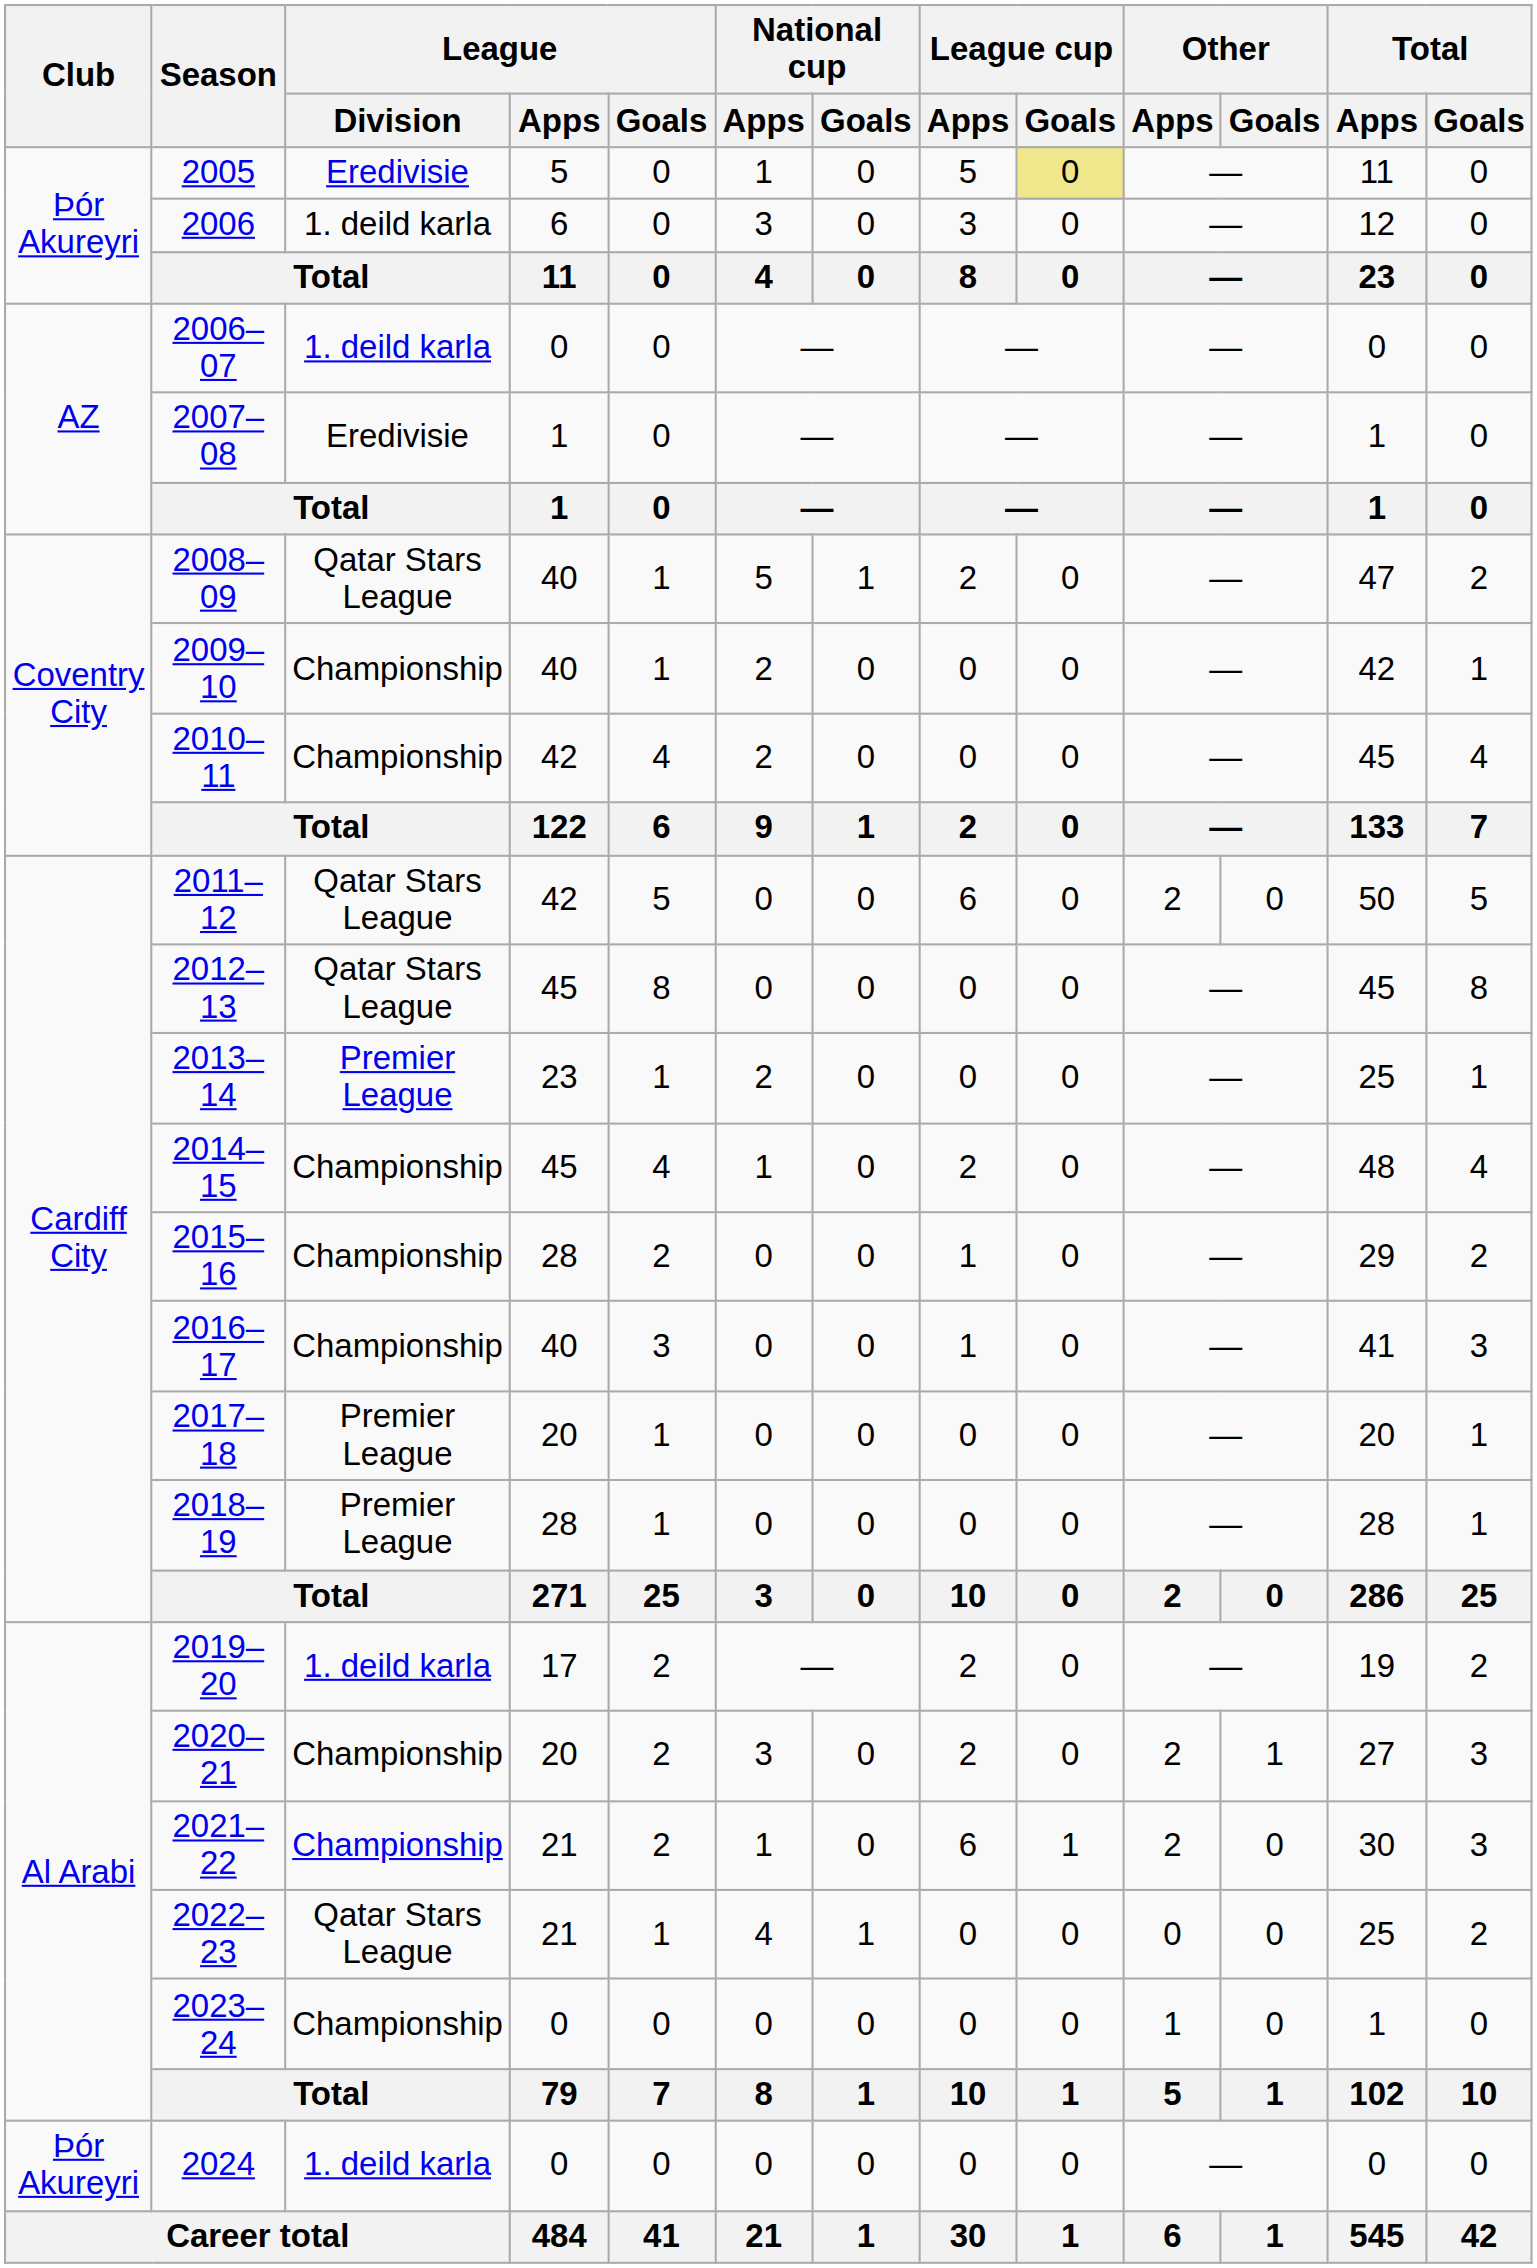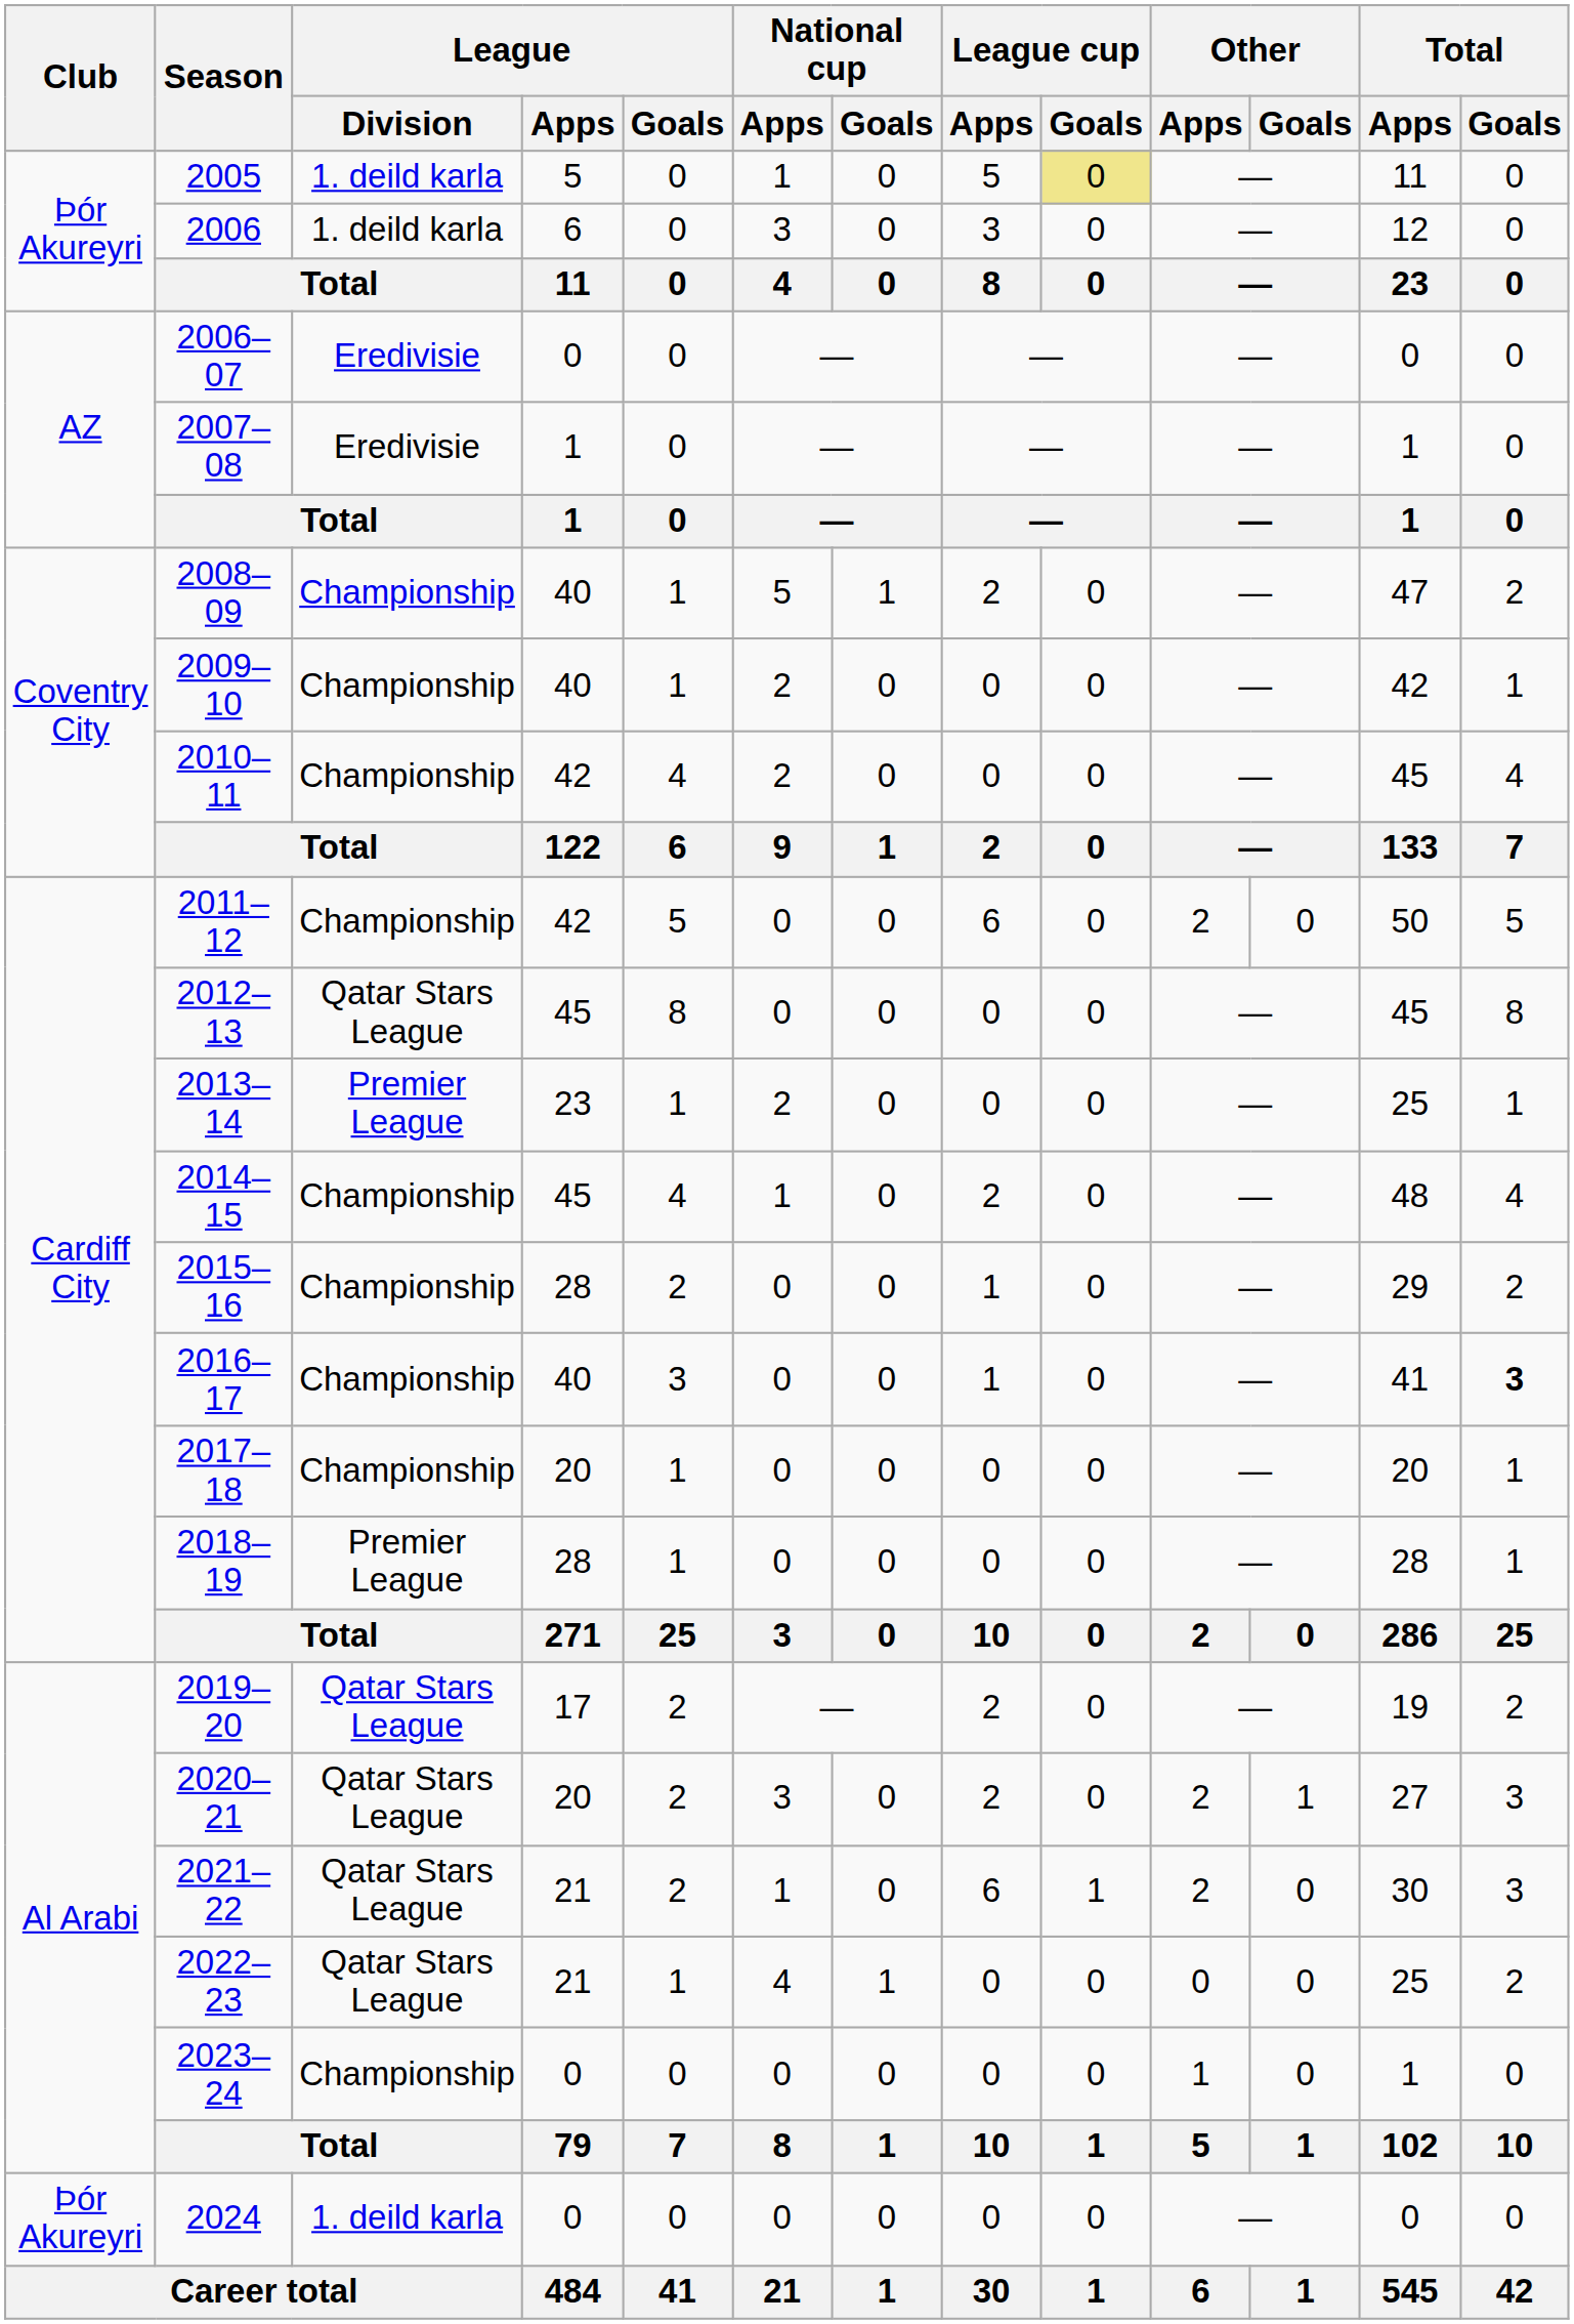 <table class="wikitable" style="text-align:center">
 <tr>
 <th rowspan="2">Club</th>
 <th rowspan="2">Season</th>
 <th colspan="3">League</th>
 <th colspan="2">National cup</th>
 <th colspan="2">League cup</th>
 <th colspan="2">Other</th>
 <th colspan="2">Total</th>
 </tr>
 <tr>
 <th>Division</th>
 <th>Apps</th>
 <th>Goals</th>
 <th>Apps</th>
 <th>Goals</th>
 <th>Apps</th>
 <th>Goals</th>
 <th>Apps</th>
 <th>Goals</th>
 <th>Apps</th>
 <th>Goals</th>
 </tr>
 <tr>
 <td rowspan="3"><a href='#'>Þór Akureyri</a></td>
 <td><a href='#'>2005</a></td>
-<td><a href='#'>Eredivisie</a></td>
+<td><a href='#'>1. deild karla</a></td>
 <td>5</td>
 <td>0</td>
 <td>1</td>
 <td>0</td>
 <td>5</td>
 <td style="background: khaki;">0</td>
 <td colspan="2">—</td>
 <td>11</td>
 <td>0</td>
 </tr>
 <tr>
 <td><a href='#'>2006</a></td>
 <td>1. deild karla</td>
 <td>6</td>
 <td>0</td>
 <td>3</td>
 <td>0</td>
 <td>3</td>
 <td>0</td>
 <td colspan="2">—</td>
 <td>12</td>
 <td>0</td>
 </tr>
 <tr>
 <th colspan="2">Total</th>
 <th>11</th>
 <th>0</th>
 <th>4</th>
 <th>0</th>
 <th>8</th>
 <th>0</th>
 <th colspan="2">—</th>
 <th>23</th>
 <th>0</th>
 </tr>
 <tr>
 <td rowspan="3"><a href='#'>AZ</a></td>
 <td><a href='#'>2006–07</a></td>
-<td><a href='#'>1. deild karla</a></td>
+<td><a href='#'>Eredivisie</a></td>
 <td>0</td>
 <td>0</td>
 <td colspan="2">—</td>
 <td colspan="2">—</td>
 <td colspan="2">—</td>
 <td>0</td>
 <td>0</td>
 </tr>
 <tr>
 <td><a href='#'>2007–08</a></td>
 <td>Eredivisie</td>
 <td>1</td>
 <td>0</td>
 <td colspan="2">—</td>
 <td colspan="2">—</td>
 <td colspan="2">—</td>
 <td>1</td>
 <td>0</td>
 </tr>
 <tr>
 <th colspan="2">Total</th>
 <th>1</th>
 <th>0</th>
 <th colspan="2">—</th>
 <th colspan="2">—</th>
 <th colspan="2">—</th>
 <th>1</th>
 <th>0</th>
 </tr>
 <tr>
 <td rowspan="4"><a href='#'>Coventry City</a></td>
 <td><a href='#'>2008–09</a></td>
-<td>Qatar Stars League</td>
+<td><a href='#'>Championship</a></td>
 <td>40</td>
 <td>1</td>
 <td>5</td>
 <td>1</td>
 <td>2</td>
 <td>0</td>
 <td colspan="2">—</td>
 <td>47</td>
 <td>2</td>
 </tr>
 <tr>
 <td><a href='#'>2009–10</a></td>
 <td>Championship</td>
 <td>40</td>
 <td>1</td>
 <td>2</td>
 <td>0</td>
 <td>0</td>
 <td>0</td>
 <td colspan="2">—</td>
 <td>42</td>
 <td>1</td>
 </tr>
 <tr>
 <td><a href='#'>2010–11</a></td>
 <td>Championship</td>
 <td>42</td>
 <td>4</td>
 <td>2</td>
 <td>0</td>
 <td>0</td>
 <td>0</td>
 <td colspan="2">—</td>
 <td>45</td>
 <td>4</td>
 </tr>
 <tr>
 <th colspan="2">Total</th>
 <th>122</th>
 <th>6</th>
 <th>9</th>
 <th>1</th>
 <th>2</th>
 <th>0</th>
 <th colspan="2">—</th>
 <th>133</th>
 <th>7</th>
 </tr>
 <tr>
 <td rowspan="9"><a href='#'>Cardiff City</a></td>
 <td><a href='#'>2011–12</a></td>
-<td>Qatar Stars League</td>
+<td>Championship</td>
 <td>42</td>
 <td>5</td>
 <td>0</td>
 <td>0</td>
 <td>6</td>
 <td>0</td>
 <td>2</td>
 <td>0</td>
 <td>50</td>
 <td>5</td>
 </tr>
 <tr>
 <td><a href='#'>2012–13</a></td>
 <td>Qatar Stars League</td>
 <td>45</td>
 <td>8</td>
 <td>0</td>
 <td>0</td>
 <td>0</td>
 <td>0</td>
 <td colspan="2">—</td>
 <td>45</td>
 <td>8</td>
 </tr>
 <tr>
 <td><a href='#'>2013–14</a></td>
 <td><a href='#'>Premier League</a></td>
 <td>23</td>
 <td>1</td>
 <td>2</td>
 <td>0</td>
 <td>0</td>
 <td>0</td>
 <td colspan="2">—</td>
 <td>25</td>
 <td>1</td>
 </tr>
 <tr>
 <td><a href='#'>2014–15</a></td>
 <td>Championship</td>
 <td>45</td>
 <td>4</td>
 <td>1</td>
 <td>0</td>
 <td>2</td>
 <td>0</td>
 <td colspan="2">—</td>
 <td>48</td>
 <td>4</td>
 </tr>
 <tr>
 <td><a href='#'>2015–16</a></td>
 <td>Championship</td>
 <td>28</td>
 <td>2</td>
 <td>0</td>
 <td>0</td>
 <td>1</td>
 <td>0</td>
 <td colspan="2">—</td>
 <td>29</td>
 <td>2</td>
 </tr>
 <tr>
 <td><a href='#'>2016–17</a></td>
 <td>Championship</td>
 <td>40</td>
 <td>3</td>
 <td>0</td>
 <td>0</td>
 <td>1</td>
 <td>0</td>
 <td colspan="2">—</td>
 <td>41</td>
-<td>3</td>
+<td><strong>3</strong></td>
 </tr>
 <tr>
 <td><a href='#'>2017–18</a></td>
-<td>Premier League</td>
+<td>Championship</td>
 <td>20</td>
 <td>1</td>
 <td>0</td>
 <td>0</td>
 <td>0</td>
 <td>0</td>
 <td colspan="2">—</td>
 <td>20</td>
 <td>1</td>
 </tr>
 <tr>
 <td><a href='#'>2018–19</a></td>
 <td>Premier League</td>
 <td>28</td>
 <td>1</td>
 <td>0</td>
 <td>0</td>
 <td>0</td>
 <td>0</td>
 <td colspan="2">—</td>
 <td>28</td>
 <td>1</td>
 </tr>
 <tr>
 <th colspan="2">Total</th>
 <th>271</th>
 <th>25</th>
 <th>3</th>
 <th>0</th>
 <th>10</th>
 <th>0</th>
 <th>2</th>
 <th>0</th>
 <th>286</th>
 <th>25</th>
 </tr>
 <tr>
 <td rowspan="6"><a href='#'>Al Arabi</a></td>
 <td><a href='#'>2019–20</a></td>
-<td><a href='#'>1. deild karla</a></td>
+<td><a href='#'>Qatar Stars League</a></td>
 <td>17</td>
 <td>2</td>
 <td colspan="2">—</td>
 <td>2</td>
 <td>0</td>
 <td colspan="2">—</td>
 <td>19</td>
 <td>2</td>
 </tr>
 <tr>
 <td><a href='#'>2020–21</a></td>
-<td>Championship</td>
+<td>Qatar Stars League</td>
 <td>20</td>
 <td>2</td>
 <td>3</td>
 <td>0</td>
 <td>2</td>
 <td>0</td>
 <td>2</td>
 <td>1</td>
 <td>27</td>
 <td>3</td>
 </tr>
 <tr>
 <td><a href='#'>2021–22</a></td>
-<td><a href='#'>Championship</a></td>
+<td>Qatar Stars League</td>
 <td>21</td>
 <td>2</td>
 <td>1</td>
 <td>0</td>
 <td>6</td>
 <td>1</td>
 <td>2</td>
 <td>0</td>
 <td>30</td>
 <td>3</td>
 </tr>
 <tr>
 <td><a href='#'>2022–23</a></td>
 <td>Qatar Stars League</td>
 <td>21</td>
 <td>1</td>
 <td>4</td>
 <td>1</td>
 <td>0</td>
 <td>0</td>
 <td>0</td>
 <td>0</td>
 <td>25</td>
 <td>2</td>
 </tr>
 <tr>
 <td><a href='#'>2023–24</a></td>
 <td>Championship</td>
 <td>0</td>
 <td>0</td>
 <td>0</td>
 <td>0</td>
 <td>0</td>
 <td>0</td>
 <td>1</td>
 <td>0</td>
 <td>1</td>
 <td>0</td>
 </tr>
 <tr>
 <th colspan="2">Total</th>
 <th>79</th>
 <th>7</th>
 <th>8</th>
 <th>1</th>
 <th>10</th>
 <th>1</th>
 <th>5</th>
 <th>1</th>
 <th>102</th>
 <th>10</th>
 </tr>
 <tr>
 <td><a href='#'>Þór Akureyri</a></td>
 <td><a href='#'>2024</a></td>
 <td><a href='#'>1. deild karla</a></td>
 <td>0</td>
 <td>0</td>
 <td>0</td>
 <td>0</td>
 <td>0</td>
 <td>0</td>
 <td colspan="2">—</td>
 <td>0</td>
 <td>0</td>
 </tr>
 <tr>
 <th colspan="3">Career total</th>
 <th>484</th>
 <th>41</th>
 <th>21</th>
 <th>1</th>
 <th>30</th>
 <th>1</th>
 <th>6</th>
 <th>1</th>
 <th>545</th>
 <th>42</th>
 </tr>
 </table>
